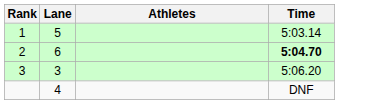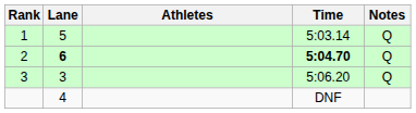 <table class="wikitable sortable" style="text-align:center;">
 <tr>
 <th width=40>Rank</th>
 <th width=40>Lane</th>
 <th width=250>Athletes</th>
 <th width=80>Time</th>
+<th width=50>Notes</th>
 </tr>
 <tr style="background-color:#ccffcc;">
 <td>1</td>
 <td>5</td>
 <td align=left></td>
 <td>5:03.14</td>
+<td>Q</td>
 </tr>
 <tr style="background-color:#ccffcc;">
 <td>2</td>
-<td>6</td>
+<td><strong>6</strong></td>
 <td align=left></td>
 <td><strong>5:04.70</strong></td>
+<td>Q</td>
 </tr>
 <tr style="background-color:#ccffcc;">
 <td>3</td>
 <td>3</td>
 <td align=left></td>
 <td>5:06.20</td>
+<td>Q</td>
 </tr>
 <tr>
 <td></td>
 <td>4</td>
 <td align=left></td>
 <td>DNF</td>
+<td></td>
 </tr>
 </table>
